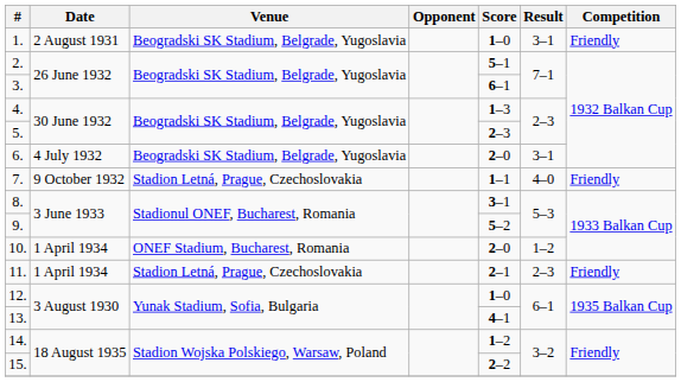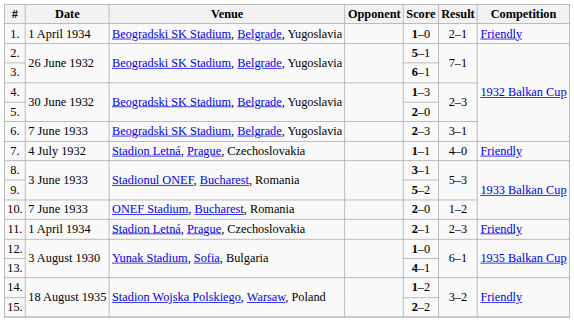 <table class="wikitable sortable" style="font-size:100%">
 <tr>
 <th>#</th>
 <th>Date</th>
 <th>Venue</th>
 <th>Opponent</th>
 <th>Score</th>
 <th>Result</th>
 <th>Competition</th>
 </tr>
 <tr>
 <td align=center>1.</td>
-<td rowspan=1>2 August 1931</td>
+<td rowspan=1>1 April 1934</td>
 <td><a href='#'>Beogradski SK Stadium</a>, <a href='#'>Belgrade</a>, Yugoslavia</td>
 <td rowspan=1></td>
 <td align=center><strong>1</strong>–0</td>
-<td align=center>3–1</td>
+<td rowspan=1 align=center>2–1</td>
 <td rowspan=1><a href='#'>Friendly</a></td>
 </tr>
 <tr>
 <td align=center>2.</td>
 <td rowspan=2>26 June 1932</td>
 <td rowspan=2><a href='#'>Beogradski SK Stadium</a>, <a href='#'>Belgrade</a>, Yugoslavia</td>
 <td rowspan=2></td>
 <td align=center><strong>5</strong>–1</td>
 <td rowspan=2 align=center>7–1</td>
 <td rowspan=5><a href='#'>1932 Balkan Cup</a></td>
 </tr>
 <tr>
 <td align=center>3.</td>
 <td align=center><strong>6</strong>–1</td>
 </tr>
 <tr>
 <td align=center>4.</td>
 <td rowspan=2>30 June 1932</td>
 <td rowspan=2><a href='#'>Beogradski SK Stadium</a>, <a href='#'>Belgrade</a>, Yugoslavia</td>
 <td rowspan=2></td>
 <td align=center><strong>1</strong>–3</td>
 <td rowspan=2 align=center>2–3</td>
 </tr>
 <tr>
 <td align=center>5.</td>
-<td align=center><strong>2</strong>–3</td>
+<td align=center><strong>2</strong>–0</td>
 </tr>
 <tr>
 <td align=center>6.</td>
-<td>4 July 1932</td>
+<td>7 June 1933</td>
 <td><a href='#'>Beogradski SK Stadium</a>, <a href='#'>Belgrade</a>, Yugoslavia</td>
 <td></td>
-<td align=center><strong>2</strong>–0</td>
+<td align=center><strong>2</strong>–3</td>
 <td align=center>3–1</td>
 </tr>
 <tr>
 <td align=center>7.</td>
-<td rowspan=1>9 October 1932</td>
+<td>4 July 1932</td>
 <td rowspan=1><a href='#'>Stadion Letná</a>, <a href='#'>Prague</a>, Czechoslovakia</td>
 <td rowspan=1></td>
 <td align=center><strong>1</strong>–1</td>
 <td align=center>4–0</td>
 <td rowspan=1><a href='#'>Friendly</a></td>
 </tr>
 <tr>
 <td align=center>8.</td>
 <td rowspan=2>3 June 1933</td>
 <td rowspan=2><a href='#'>Stadionul ONEF</a>, <a href='#'>Bucharest</a>, Romania</td>
 <td rowspan=2></td>
 <td align=center><strong>3</strong>–1</td>
 <td rowspan=2 align=center>5–3</td>
 <td rowspan=3><a href='#'>1933 Balkan Cup</a></td>
 </tr>
 <tr>
 <td align=center>9.</td>
 <td align=center><strong>5</strong>–2</td>
 </tr>
 <tr>
 <td align=center>10.</td>
-<td rowspan=1>1 April 1934</td>
+<td>7 June 1933</td>
 <td><a href='#'>ONEF Stadium</a>, <a href='#'>Bucharest</a>, Romania</td>
 <td></td>
 <td align=center><strong>2</strong>–0</td>
 <td rowspan=1 align=center>1–2</td>
 </tr>
 <tr>
 <td align=center>11.</td>
 <td rowspan=1>1 April 1934</td>
 <td rowspan=1><a href='#'>Stadion Letná</a>, <a href='#'>Prague</a>, Czechoslovakia</td>
 <td rowspan=1></td>
 <td align=center><strong>2</strong>–1</td>
 <td rowspan=1 align=center>2–3</td>
 <td rowspan=1><a href='#'>Friendly</a></td>
 </tr>
 <tr>
 <td align=center>12.</td>
 <td rowspan=2>3 August 1930</td>
 <td rowspan=2><a href='#'>Yunak Stadium</a>, <a href='#'>Sofia</a>, Bulgaria</td>
 <td rowspan=2></td>
 <td align=center><strong>1</strong>–0</td>
 <td rowspan=2 align=center>6–1</td>
 <td rowspan=2><a href='#'>1935 Balkan Cup</a></td>
 </tr>
 <tr>
 <td align=center>13.</td>
 <td align=center><strong>4</strong>–1</td>
 </tr>
 <tr>
 <td align=center>14.</td>
 <td rowspan=2>18 August 1935</td>
 <td rowspan=2><a href='#'>Stadion Wojska Polskiego</a>, <a href='#'>Warsaw</a>, Poland</td>
 <td rowspan=2></td>
 <td align=center><strong>1</strong>–2</td>
 <td rowspan=2 align=center>3–2</td>
 <td rowspan=2><a href='#'>Friendly</a></td>
 </tr>
 <tr>
 <td align=center>15.</td>
 <td align=center><strong>2</strong>–2</td>
 </tr>
 <tr>
 </tr>
 </table>
